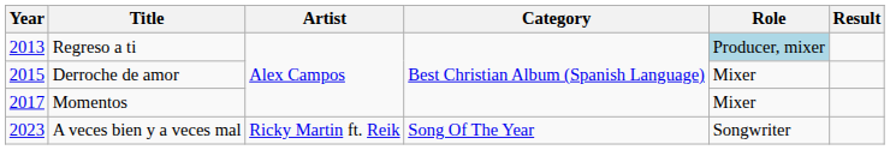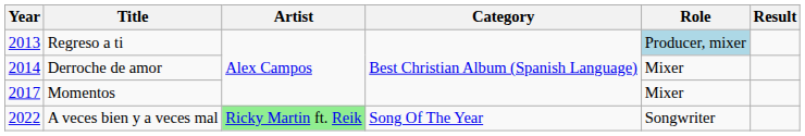 <table class="wikitable sortable">
 <tr>
 <th>Year</th>
 <th>Title</th>
 <th>Artist</th>
 <th>Category</th>
 <th>Role</th>
 <th>Result</th>
 </tr>
 <tr>
 <td><a href='#'>2013</a></td>
 <td>Regreso a ti</td>
 <td rowspan="3"><a href='#'>Alex Campos</a></td>
 <td rowspan="3"><a href='#'>Best Christian Album (Spanish Language)</a></td>
 <td style="background: lightblue;">Producer, mixer</td>
 <td></td>
 </tr>
 <tr>
-<td><a href='#'>2015</a></td>
+<td><a href='#'>2014</a></td>
 <td>Derroche de amor</td>
 <td>Mixer</td>
 <td></td>
 </tr>
 <tr>
 <td><a href='#'>2017</a></td>
 <td>Momentos</td>
 <td>Mixer</td>
 <td></td>
 </tr>
 <tr>
-<td><a href='#'>2023</a></td>
+<td><a href='#'>2022</a></td>
 <td>A veces bien y a veces mal</td>
-<td><a href='#'>Ricky Martin</a> ft. <a href='#'>Reik</a></td>
+<td style="background: lightgreen;"><a href='#'>Ricky Martin</a> ft. <a href='#'>Reik</a></td>
 <td><a href='#'>Song Of The Year</a></td>
 <td>Songwriter</td>
 <td></td>
 </tr>
 </table>
